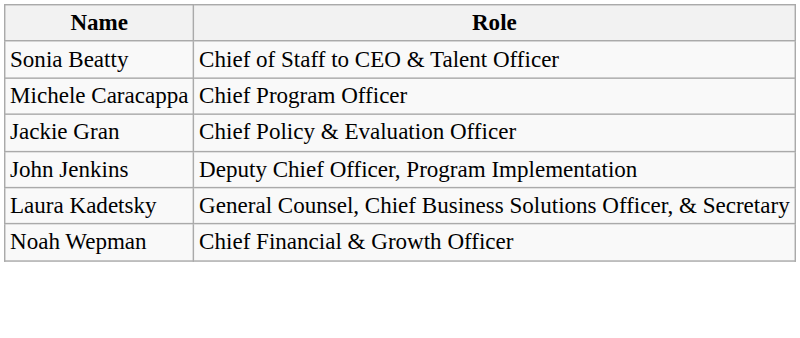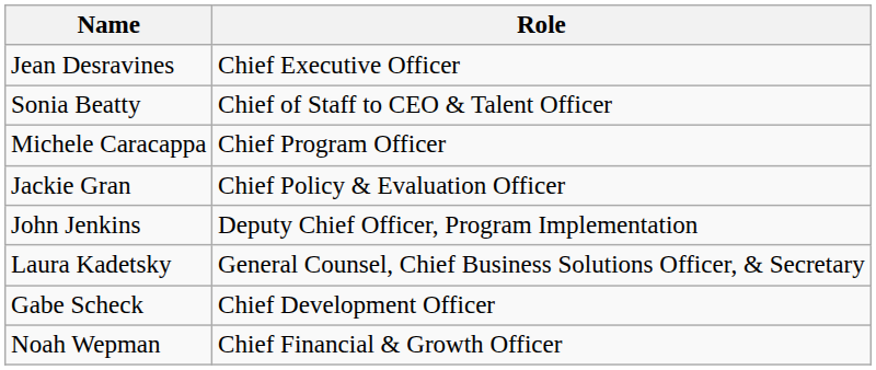 <table class="wikitable" border="1">
 <tr>
 <th>Name</th>
 <th>Role</th>
+</tr>
+<tr>
+<td>Jean Desravines</td>
+<td>Chief Executive Officer</td>
 </tr>
 <tr>
 <td>Sonia Beatty</td>
 <td>Chief of Staff to CEO & Talent Officer</td>
 </tr>
 <tr>
 <td>Michele Caracappa</td>
 <td>Chief Program Officer</td>
 </tr>
 <tr>
 <td>Jackie Gran</td>
 <td>Chief Policy & Evaluation Officer</td>
 </tr>
 <tr>
 <td>John Jenkins</td>
 <td>Deputy Chief Officer, Program Implementation</td>
 </tr>
 <tr>
 <td>Laura Kadetsky</td>
 <td>General Counsel, Chief Business Solutions Officer, & Secretary</td>
 </tr>
 <tr>
+<td>Gabe Scheck</td>
+<td>Chief Development Officer</td>
+</tr>
+<tr>
 <td>Noah Wepman</td>
 <td>Chief Financial & Growth Officer</td>
 </tr>
 </table>
